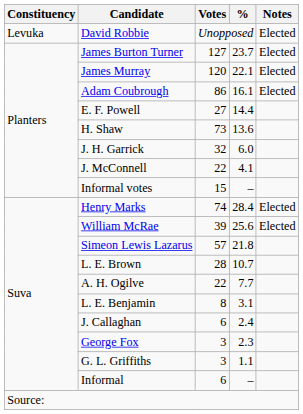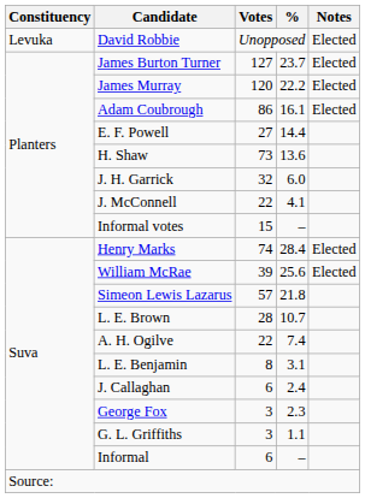 <table class=wikitable style=text-align:right>
 <tr>
 <th>Constituency</th>
 <th>Candidate</th>
 <th>Votes</th>
 <th>%</th>
 <th>Notes</th>
 </tr>
 <tr>
 <td align=left>Levuka</td>
 <td align=left><a href='#'>David Robbie</a></td>
 <td colspan=2 align=center><em>Unopposed</em></td>
 <td>Elected</td>
 </tr>
 <tr>
 <td align=left rowspan=8>Planters</td>
 <td align=left><a href='#'>James Burton Turner</a></td>
 <td>127</td>
 <td>23.7</td>
 <td align=left>Elected</td>
 </tr>
 <tr>
 <td align=left><a href='#'>James Murray</a></td>
 <td>120</td>
-<td>22.1</td>
+<td>22.2</td>
 <td align=left>Elected</td>
 </tr>
 <tr>
 <td align=left><a href='#'>Adam Coubrough</a></td>
 <td>86</td>
 <td>16.1</td>
 <td align=left>Elected</td>
 </tr>
 <tr>
 <td align=left>E. F. Powell</td>
 <td>27</td>
 <td>14.4</td>
 <td></td>
 </tr>
 <tr>
 <td align=left>H. Shaw</td>
 <td>73</td>
 <td>13.6</td>
 <td></td>
 </tr>
 <tr>
 <td align=left>J. H. Garrick</td>
 <td>32</td>
 <td>6.0</td>
 <td></td>
 </tr>
 <tr>
 <td align=left>J. McConnell</td>
 <td>22</td>
 <td>4.1</td>
 <td></td>
 </tr>
 <tr>
 <td align=left>Informal votes</td>
 <td>15</td>
 <td>–</td>
 <td></td>
 </tr>
 <tr>
 <td align=left rowspan=10>Suva</td>
 <td align=left><a href='#'>Henry Marks</a></td>
 <td>74</td>
 <td>28.4</td>
 <td align=left>Elected</td>
 </tr>
 <tr>
 <td align=left><a href='#'>William McRae</a></td>
 <td>39</td>
 <td>25.6</td>
 <td align=left>Elected</td>
 </tr>
 <tr>
 <td align=left><a href='#'>Simeon Lewis Lazarus</a></td>
 <td>57</td>
 <td>21.8</td>
 <td></td>
 </tr>
 <tr>
 <td align=left>L. E. Brown</td>
 <td>28</td>
 <td>10.7</td>
 <td></td>
 </tr>
 <tr>
 <td align=left>A. H. Ogilve</td>
 <td>22</td>
-<td>7.7</td>
+<td>7.4</td>
 <td></td>
 </tr>
 <tr>
 <td align=left>L. E. Benjamin</td>
 <td>8</td>
 <td>3.1</td>
 <td></td>
 </tr>
 <tr>
 <td align=left>J. Callaghan</td>
 <td>6</td>
 <td>2.4</td>
 <td></td>
 </tr>
 <tr>
 <td align=left><a href='#'>George Fox</a></td>
 <td>3</td>
 <td>2.3</td>
 <td></td>
 </tr>
 <tr>
 <td align=left>G. L. Griffiths</td>
 <td>3</td>
 <td>1.1</td>
 <td></td>
 </tr>
 <tr>
 <td align=left>Informal</td>
 <td>6</td>
 <td>–</td>
 <td></td>
 </tr>
 <tr>
 <td align=left colspan=5>Source: </td>
 </tr>
 </table>
